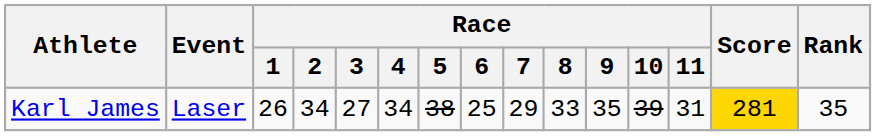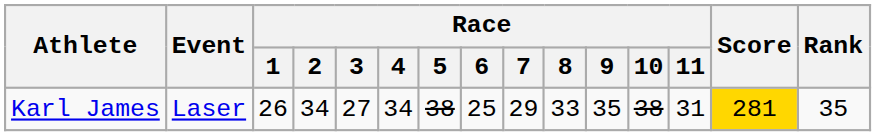 <table class=wikitable style="font-size:90%">
 <tr>
 <th rowspan="2">Athlete</th>
 <th rowspan="2">Event</th>
 <th colspan="11">Race</th>
 <th rowspan="2">Score</th>
 <th rowspan="2">Rank</th>
 </tr>
 <tr>
 <th>1</th>
 <th>2</th>
 <th>3</th>
 <th>4</th>
 <th>5</th>
 <th>6</th>
 <th>7</th>
 <th>8</th>
 <th>9</th>
 <th>10</th>
 <th>11</th>
 </tr>
 <tr>
 <td align=left><a href='#'>Karl James</a></td>
 <td><a href='#'>Laser</a></td>
 <td>26</td>
 <td>34</td>
 <td>27</td>
 <td>34</td>
 <td><s>38</s></td>
 <td>25</td>
 <td>29</td>
 <td>33</td>
 <td>35</td>
-<td><s>39</s></td>
+<td><s>38</s></td>
 <td>31</td>
 <td align=center style="background: gold;">281</td>
 <td align=center>35</td>
 </tr>
 </table>
